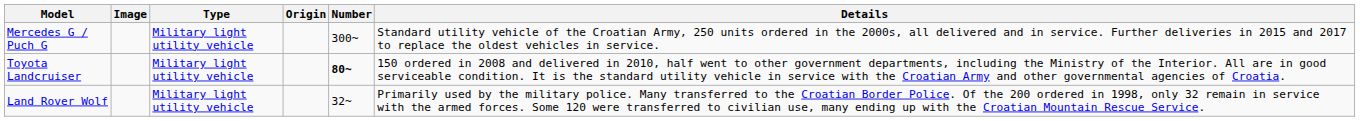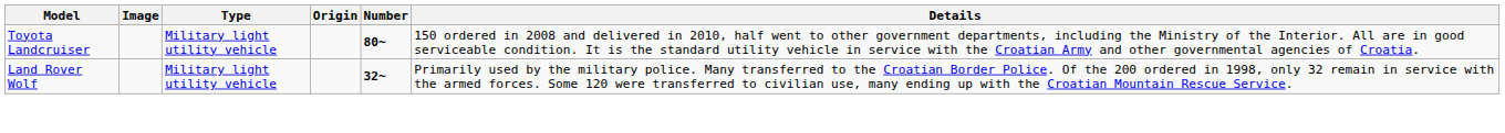 <table class="wikitable">
 <tr>
 <th>Model</th>
 <th>Image</th>
 <th>Type</th>
 <th>Origin</th>
 <th>Number</th>
 <th>Details</th>
-</tr>
-<tr>
-<td><a href='#'>Mercedes G / Puch G</a></td>
-<td></td>
-<td><a href='#'>Military light utility vehicle</a></td>
-<td><br><br></td>
-<td>300~</td>
-<td>Standard utility vehicle of the Croatian Army, 250 units ordered in the 2000s, all delivered and in service. Further deliveries in 2015 and 2017 to replace the oldest vehicles in service.</td>
 </tr>
 <tr>
 <td><a href='#'>Toyota Landcruiser</a></td>
 <td></td>
 <td><a href='#'>Military light utility vehicle</a></td>
 <td></td>
 <td><strong>80~</strong></td>
 <td>150 ordered in 2008 and delivered in 2010, half went to other government departments, including the Ministry of the Interior. All are in good serviceable condition. It is the standard utility vehicle in service with the <a href='#'>Croatian Army</a> and other governmental agencies of <a href='#'>Croatia</a>.</td>
 </tr>
 <tr>
 <td><a href='#'>Land Rover Wolf</a></td>
 <td></td>
 <td><a href='#'>Military light utility vehicle</a></td>
 <td></td>
-<td>32~</td>
+<td><strong>32~</strong></td>
 <td>Primarily used by the military police. Many transferred to the <a href='#'>Croatian Border Police</a>. Of the 200 ordered in 1998, only 32 remain in service with the armed forces. Some 120 were transferred to civilian use, many ending up with the <a href='#'>Croatian Mountain Rescue Service</a>.</td>
 </tr>
 </table>
